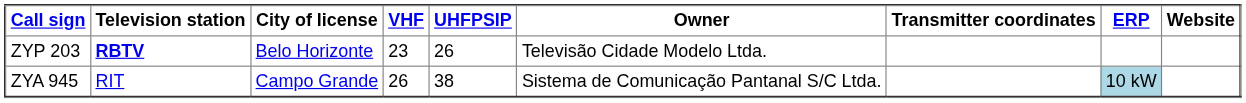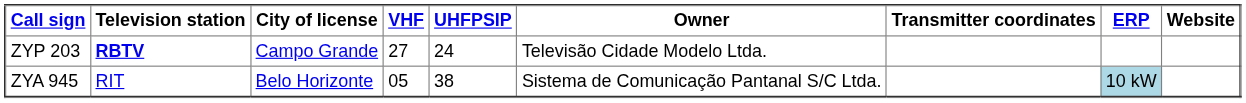 <table border = " 2 " cellpadding = " 4 " cellspacing = " 0 " style = " margin: 1em 1em 1em 0 ; border: 1px solid # aaa ; border-collapse : collapse ; font-size : 60 % ; ">
 <tr>
 <th><a href='#'>Call sign</a></th>
 <th>Television station</th>
 <th>City of license</th>
 <th><a href='#'>VHF</a></th>
 <th><a href='#'>UHF</a><a href='#'>PSIP</a></th>
 <th>Owner</th>
 <th>Transmitter coordinates</th>
 <th><a href='#'>ERP</a></th>
 <th>Website</th>
 </tr>
 <tr>
 <td>ZYP 203</td>
 <td><strong><a href='#'>RBTV</a></strong></td>
-<td><a href='#'>Belo Horizonte</a></td>
-<td>23</td>
-<td>26</td>
+<td><a href='#'>Campo Grande</a></td>
+<td>27</td>
+<td>24</td>
 <td>Televisão Cidade Modelo Ltda.</td>
 <td></td>
 <td></td>
 <td></td>
 </tr>
 <tr>
 <td>ZYA 945</td>
 <td><a href='#'>RIT</a></td>
-<td><a href='#'>Campo Grande</a></td>
-<td>26</td>
+<td><a href='#'>Belo Horizonte</a></td>
+<td>05</td>
 <td>38</td>
 <td>Sistema de Comunicação Pantanal S/C Ltda.</td>
 <td></td>
 <td style="background: lightblue;">10 kW</td>
 <td></td>
 </tr>
 <tr>
 </tr>
 </table>
